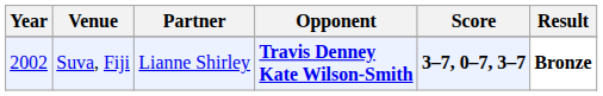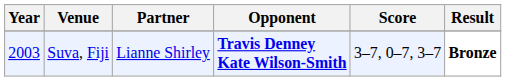 <table class="sortable wikitable" style="font-size: 90%;">
 <tr>
 <th>Year</th>
 <th>Venue</th>
 <th>Partner</th>
 <th>Opponent</th>
 <th>Score</th>
 <th>Result</th>
 </tr>
 <tr>
 </tr>
 <tr style="background:#ECF2FF">
-<td align="center"><a href='#'>2002</a></td>
+<td align="center"><a href='#'>2003</a></td>
 <td align="left"><a href='#'>Suva</a>, <a href='#'>Fiji</a></td>
 <td align="left"> <a href='#'>Lianne Shirley</a></td>
 <td align="left"><strong> <a href='#'>Travis Denney</a> <br>  <a href='#'>Kate Wilson-Smith</a></strong></td>
-<td align="left"><strong>3–7, 0–7, 3–7</strong></td>
+<td align="left">3–7, 0–7, 3–7</td>
 <td style="text-align:left; background:white"> <strong>Bronze</strong></td>
 </tr>
 </table>
